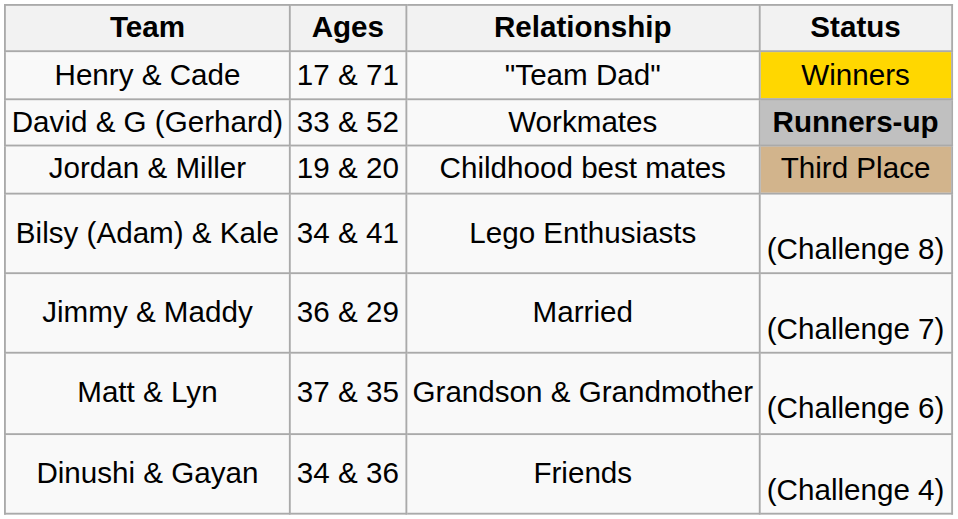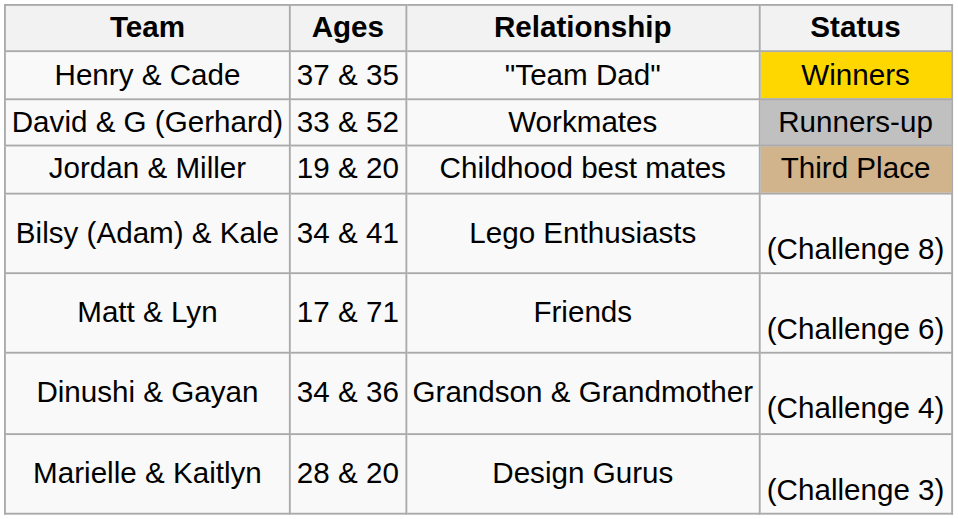 <table class="wikitable" style="text-align:center">
 <tr valign="top">
 <th>Team</th>
 <th>Ages</th>
 <th>Relationship</th>
 <th>Status</th>
 </tr>
 <tr>
 <td>Henry & Cade</td>
-<td>17 & 71</td>
+<td>37 & 35</td>
 <td>"Team Dad"</td>
 <td style="background:gold">Winners</td>
 </tr>
 <tr>
 <td>David & G (Gerhard)</td>
 <td>33 & 52</td>
 <td>Workmates</td>
-<td style="background:silver"><strong>Runners-up</strong></td>
+<td style="background:silver">Runners-up</td>
 </tr>
 <tr>
 <td>Jordan & Miller</td>
 <td>19 & 20</td>
 <td>Childhood best mates</td>
 <td style="background:tan">Third Place</td>
 </tr>
 <tr>
 <td>Bilsy (Adam) & Kale</td>
 <td>34 & 41</td>
 <td>Lego Enthusiasts</td>
 <td><br>(Challenge 8)</td>
 </tr>
 <tr>
-<td>Jimmy & Maddy</td>
-<td>36 & 29</td>
-<td>Married</td>
-<td><br>(Challenge 7)</td>
-</tr>
-<tr>
 <td>Matt & Lyn</td>
-<td>37 & 35</td>
-<td>Grandson & Grandmother</td>
+<td>17 & 71</td>
+<td>Friends</td>
 <td><br>(Challenge 6)</td>
 </tr>
 <tr>
 <td>Dinushi & Gayan</td>
 <td>34 & 36</td>
-<td>Friends</td>
+<td>Grandson & Grandmother</td>
 <td><br>(Challenge 4)</td>
 </tr>
+<tr>
+<td>Marielle & Kaitlyn</td>
+<td>28 & 20</td>
+<td>Design Gurus</td>
+<td><br>(Challenge 3)</td>
+</tr>
 </table>
